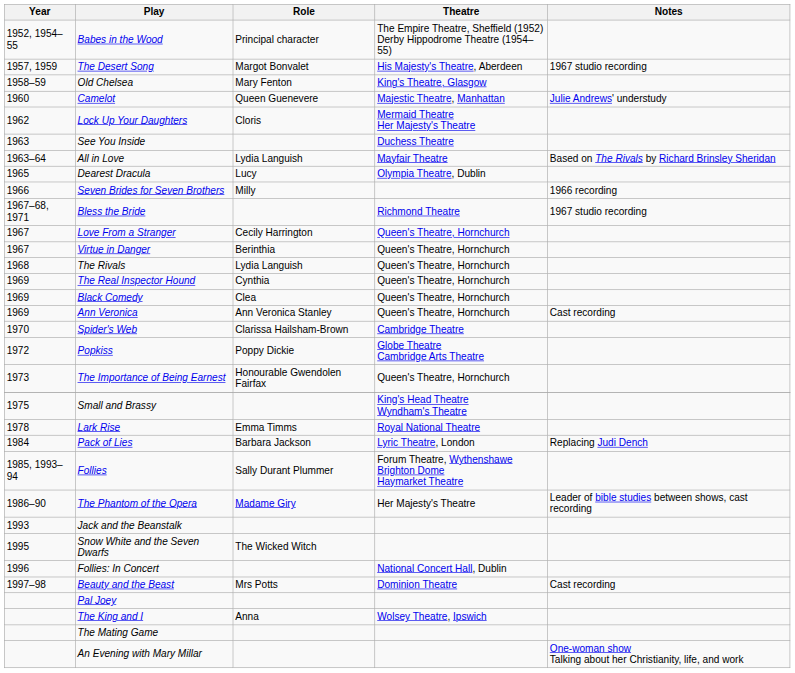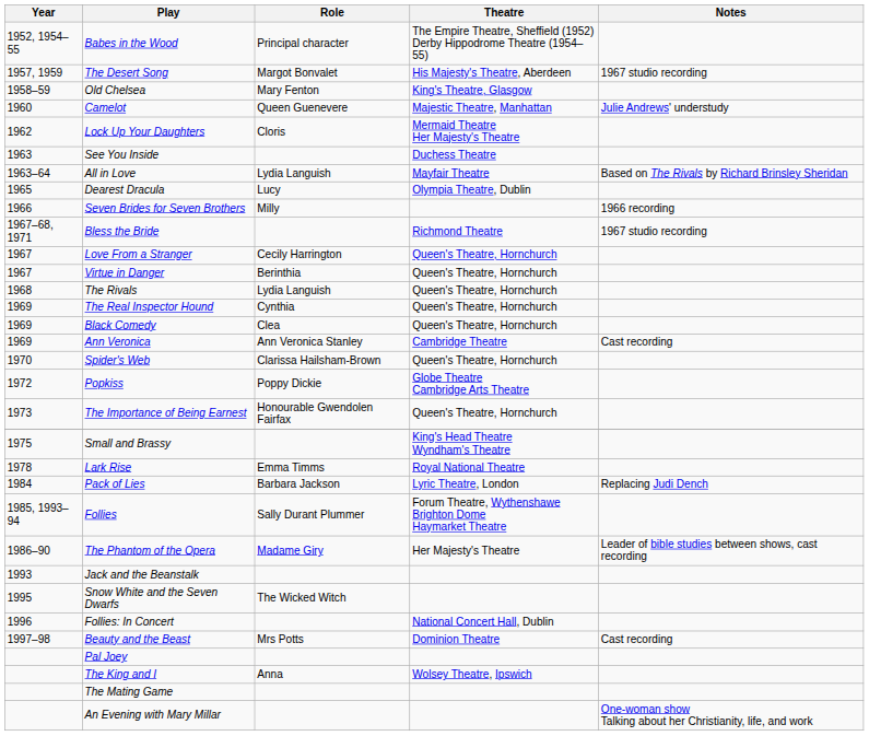 <table class="wikitable sortable">
 <tr>
 <th>Year</th>
 <th>Play</th>
 <th>Role</th>
 <th>Theatre</th>
 <th class="unsortable">Notes</th>
 </tr>
 <tr>
 <td>1952, 1954–55</td>
 <td><em><a href='#'>Babes in the Wood</a></em></td>
 <td>Principal character</td>
 <td>The Empire Theatre, Sheffield (1952)<br> Derby Hippodrome Theatre (1954–55)</td>
 <td></td>
 </tr>
 <tr>
 <td>1957, 1959</td>
 <td><em><a href='#'>The Desert Song</a></em></td>
 <td>Margot Bonvalet</td>
 <td><a href='#'>His Majesty's Theatre</a>, Aberdeen</td>
 <td>1967 studio recording</td>
 </tr>
 <tr>
 <td>1958–59</td>
 <td><em>Old Chelsea</em></td>
 <td>Mary Fenton</td>
 <td><a href='#'>King's Theatre, Glasgow</a></td>
 <td></td>
 </tr>
 <tr>
 <td>1960</td>
 <td><em><a href='#'>Camelot</a></em></td>
 <td>Queen Guenevere</td>
 <td><a href='#'>Majestic Theatre</a>, <a href='#'>Manhattan</a></td>
 <td><a href='#'>Julie Andrews</a>' understudy</td>
 </tr>
 <tr>
 <td>1962</td>
 <td><em><a href='#'>Lock Up Your Daughters</a></em></td>
 <td>Cloris</td>
 <td><a href='#'>Mermaid Theatre</a><br> <a href='#'>Her Majesty's Theatre</a></td>
 <td></td>
 </tr>
 <tr>
 <td>1963</td>
 <td><em>See You Inside</em></td>
 <td></td>
 <td><a href='#'>Duchess Theatre</a></td>
 <td></td>
 </tr>
 <tr>
 <td>1963–64</td>
 <td><em>All in Love</em></td>
 <td>Lydia Languish</td>
 <td><a href='#'>Mayfair Theatre</a></td>
 <td>Based on <em><a href='#'>The Rivals</a></em> by <a href='#'>Richard Brinsley Sheridan</a></td>
 </tr>
 <tr>
 <td>1965</td>
 <td><em>Dearest Dracula</em></td>
 <td>Lucy</td>
 <td><a href='#'>Olympia Theatre</a>, Dublin</td>
 <td></td>
 </tr>
 <tr>
 <td>1966</td>
 <td><em><a href='#'>Seven Brides for Seven Brothers</a></em></td>
 <td>Milly</td>
 <td></td>
 <td>1966 recording</td>
 </tr>
 <tr>
 <td>1967–68, 1971</td>
 <td><em><a href='#'>Bless the Bride</a></em></td>
 <td></td>
 <td><a href='#'>Richmond Theatre</a></td>
 <td>1967 studio recording</td>
 </tr>
 <tr>
 <td>1967</td>
 <td><em><a href='#'>Love From a Stranger</a></em></td>
 <td>Cecily Harrington</td>
 <td><a href='#'>Queen's Theatre, Hornchurch</a></td>
 <td></td>
 </tr>
 <tr>
 <td>1967</td>
 <td><em><a href='#'>Virtue in Danger</a></em></td>
 <td>Berinthia</td>
 <td>Queen's Theatre, Hornchurch</td>
 <td></td>
 </tr>
 <tr>
 <td>1968</td>
 <td><em>The Rivals</em></td>
 <td>Lydia Languish</td>
 <td>Queen's Theatre, Hornchurch</td>
 <td></td>
 </tr>
 <tr>
 <td>1969</td>
 <td><em><a href='#'>The Real Inspector Hound</a></em></td>
 <td>Cynthia</td>
 <td>Queen's Theatre, Hornchurch</td>
 <td></td>
 </tr>
 <tr>
 <td>1969</td>
 <td><em><a href='#'>Black Comedy</a></em></td>
 <td>Clea</td>
 <td>Queen's Theatre, Hornchurch</td>
 <td></td>
 </tr>
 <tr>
 <td>1969</td>
 <td><em><a href='#'>Ann Veronica</a></em></td>
 <td>Ann Veronica Stanley</td>
-<td>Queen's Theatre, Hornchurch</td>
+<td><a href='#'>Cambridge Theatre</a></td>
 <td>Cast recording</td>
 </tr>
 <tr>
 <td>1970</td>
 <td><em><a href='#'>Spider's Web</a></em></td>
 <td>Clarissa Hailsham-Brown</td>
-<td><a href='#'>Cambridge Theatre</a></td>
+<td>Queen's Theatre, Hornchurch</td>
 <td></td>
 </tr>
 <tr>
 <td>1972</td>
 <td><em><a href='#'>Popkiss</a></em></td>
 <td>Poppy Dickie</td>
 <td><a href='#'>Globe Theatre</a><br> <a href='#'>Cambridge Arts Theatre</a></td>
 <td></td>
 </tr>
 <tr>
 <td>1973</td>
 <td><em><a href='#'>The Importance of Being Earnest</a></em></td>
 <td>Honourable Gwendolen Fairfax</td>
 <td>Queen's Theatre, Hornchurch</td>
 <td></td>
 </tr>
 <tr>
 </tr>
 <tr>
 <td>1975</td>
 <td><em>Small and Brassy</em></td>
 <td></td>
 <td><a href='#'>King's Head Theatre</a><br> <a href='#'>Wyndham's Theatre</a></td>
 <td></td>
 </tr>
 <tr>
 <td>1978</td>
 <td><em><a href='#'>Lark Rise</a></em></td>
 <td>Emma Timms</td>
 <td><a href='#'>Royal National Theatre</a></td>
 <td></td>
 </tr>
 <tr>
 <td>1984</td>
 <td><em><a href='#'>Pack of Lies</a></em></td>
 <td>Barbara Jackson</td>
 <td><a href='#'>Lyric Theatre</a>, London</td>
 <td>Replacing <a href='#'>Judi Dench</a></td>
 </tr>
 <tr>
 <td>1985, 1993–94</td>
 <td><em><a href='#'>Follies</a></em></td>
 <td>Sally Durant Plummer</td>
 <td>Forum Theatre, <a href='#'>Wythenshawe</a><br> <a href='#'>Brighton Dome</a><br> <a href='#'>Haymarket Theatre</a></td>
 <td></td>
 </tr>
 <tr>
 <td>1986–90</td>
 <td><em><a href='#'>The Phantom of the Opera</a></em></td>
 <td><a href='#'>Madame Giry</a></td>
 <td>Her Majesty's Theatre</td>
 <td>Leader of <a href='#'>bible studies</a> between shows, cast recording</td>
 </tr>
 <tr>
 <td>1993</td>
 <td><em>Jack and the Beanstalk</em></td>
 <td></td>
 <td></td>
 <td></td>
 </tr>
 <tr>
 <td>1995</td>
 <td><em>Snow White and the Seven Dwarfs</em></td>
 <td>The Wicked Witch</td>
 <td></td>
 <td></td>
 </tr>
 <tr>
 <td>1996</td>
 <td><em>Follies: In Concert</em></td>
 <td></td>
 <td><a href='#'>National Concert Hall</a>, Dublin</td>
 <td></td>
 </tr>
 <tr>
 <td>1997–98</td>
 <td><em><a href='#'>Beauty and the Beast</a></em></td>
 <td>Mrs Potts</td>
 <td><a href='#'>Dominion Theatre</a></td>
 <td>Cast recording</td>
 </tr>
 <tr>
 <td></td>
 <td><em><a href='#'>Pal Joey</a></em></td>
 <td></td>
 <td></td>
 <td></td>
 </tr>
 <tr>
 <td></td>
 <td><em><a href='#'>The King and I</a></em></td>
 <td>Anna</td>
 <td><a href='#'>Wolsey Theatre</a>, <a href='#'>Ipswich</a></td>
 <td></td>
 </tr>
 <tr>
 <td></td>
 <td><em>The Mating Game</em></td>
 <td></td>
 <td></td>
 <td></td>
 </tr>
 <tr>
 <td></td>
 <td><em>An Evening with Mary Millar</em></td>
 <td></td>
 <td></td>
 <td><a href='#'>One-woman show</a><br>Talking about her Christianity, life, and work</td>
 </tr>
 </table>
